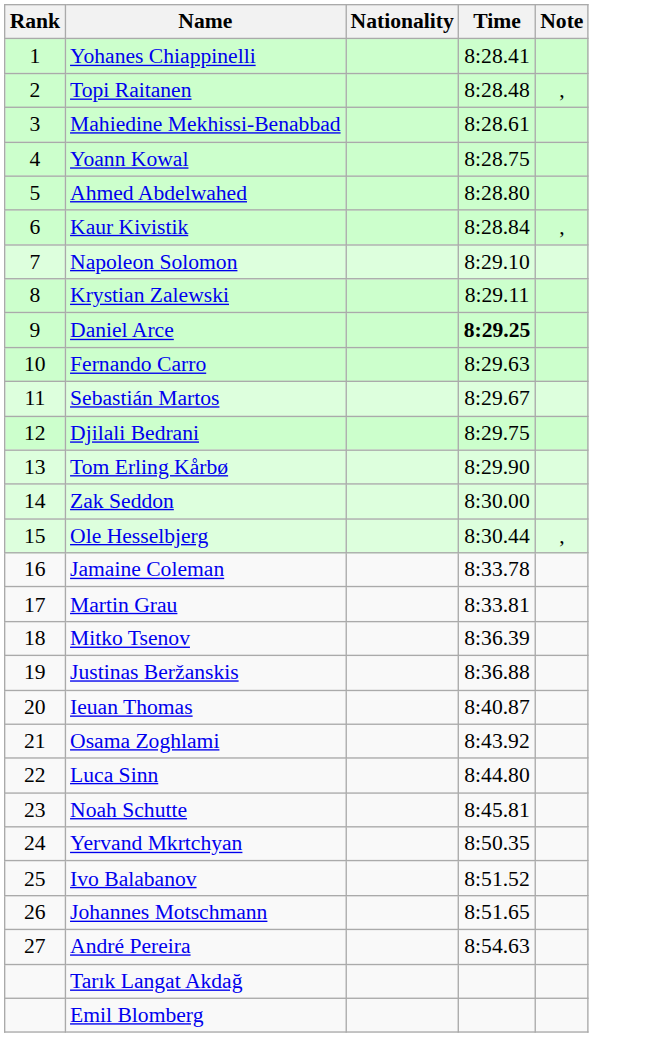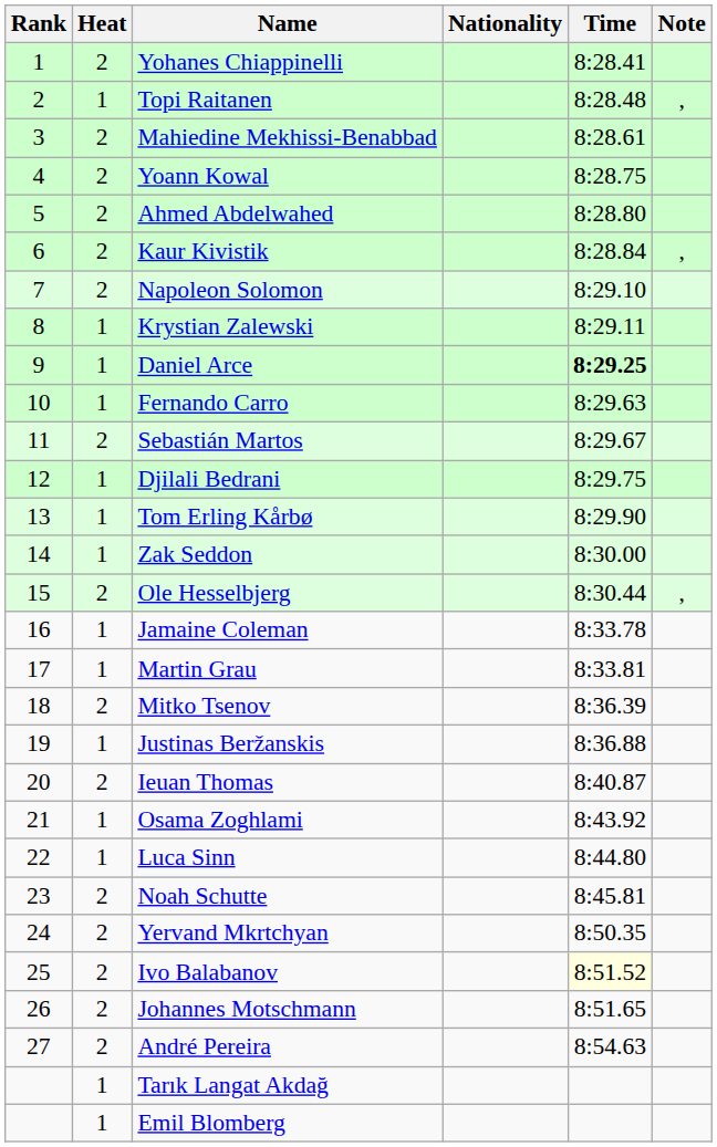 <table class="wikitable sortable" style="text-align:center">
 <tr>
 <th>Rank</th>
+<th>Heat</th>
 <th>Name</th>
 <th>Nationality</th>
 <th>Time</th>
 <th>Note</th>
 </tr>
 <tr bgcolor=ccffcc>
 <td>1</td>
+<td>2</td>
 <td align=left><a href='#'>Yohanes Chiappinelli</a></td>
 <td align=left></td>
 <td>8:28.41</td>
 <td></td>
 </tr>
 <tr bgcolor=ccffcc>
 <td>2</td>
+<td>1</td>
 <td align=left><a href='#'>Topi Raitanen</a></td>
 <td align=left></td>
 <td>8:28.48</td>
 <td>, </td>
 </tr>
 <tr bgcolor=ccffcc>
 <td>3</td>
+<td>2</td>
 <td align=left><a href='#'>Mahiedine Mekhissi-Benabbad</a></td>
 <td align=left></td>
 <td>8:28.61</td>
 <td></td>
 </tr>
 <tr bgcolor=ccffcc>
 <td>4</td>
+<td>2</td>
 <td align=left><a href='#'>Yoann Kowal</a></td>
 <td align=left></td>
 <td>8:28.75</td>
 <td></td>
 </tr>
 <tr bgcolor=ccffcc>
 <td>5</td>
+<td>2</td>
 <td align=left><a href='#'>Ahmed Abdelwahed</a></td>
 <td align=left></td>
 <td>8:28.80</td>
 <td></td>
 </tr>
 <tr bgcolor=ccffcc>
 <td>6</td>
+<td>2</td>
 <td align=left><a href='#'>Kaur Kivistik</a></td>
 <td align=left></td>
 <td>8:28.84</td>
 <td>, <strong></strong></td>
 </tr>
 <tr bgcolor=ddffdd>
 <td>7</td>
+<td>2</td>
 <td align=left><a href='#'>Napoleon Solomon</a></td>
 <td align=left></td>
 <td>8:29.10</td>
 <td></td>
 </tr>
 <tr bgcolor=ccffcc>
 <td>8</td>
+<td>1</td>
 <td align=left><a href='#'>Krystian Zalewski</a></td>
 <td align=left></td>
 <td>8:29.11</td>
 <td></td>
 </tr>
 <tr bgcolor=ccffcc>
 <td>9</td>
+<td>1</td>
 <td align=left><a href='#'>Daniel Arce</a></td>
 <td align=left></td>
 <td><strong>8:29.25</strong></td>
 <td></td>
 </tr>
 <tr bgcolor=ccffcc>
 <td>10</td>
+<td>1</td>
 <td align=left><a href='#'>Fernando Carro</a></td>
 <td align=left></td>
 <td>8:29.63</td>
 <td></td>
 </tr>
 <tr bgcolor=ddffdd>
 <td>11</td>
+<td>2</td>
 <td align=left><a href='#'>Sebastián Martos</a></td>
 <td align=left></td>
 <td>8:29.67</td>
 <td></td>
 </tr>
 <tr bgcolor=ccffcc>
 <td>12</td>
+<td>1</td>
 <td align=left><a href='#'>Djilali Bedrani</a></td>
 <td align=left></td>
 <td>8:29.75</td>
 <td></td>
 </tr>
 <tr bgcolor=ddffdd>
 <td>13</td>
+<td>1</td>
 <td align=left><a href='#'>Tom Erling Kårbø</a></td>
 <td align=left></td>
 <td>8:29.90</td>
 <td></td>
 </tr>
 <tr bgcolor=ddffdd>
 <td>14</td>
+<td>1</td>
 <td align=left><a href='#'>Zak Seddon</a></td>
 <td align=left></td>
 <td>8:30.00</td>
 <td></td>
 </tr>
 <tr bgcolor=ddffdd>
 <td>15</td>
+<td>2</td>
 <td align=left><a href='#'>Ole Hesselbjerg</a></td>
 <td align=left></td>
 <td>8:30.44</td>
 <td>, </td>
 </tr>
 <tr>
 <td>16</td>
+<td>1</td>
 <td align=left><a href='#'>Jamaine Coleman</a></td>
 <td align=left></td>
 <td>8:33.78</td>
 <td></td>
 </tr>
 <tr>
 <td>17</td>
+<td>1</td>
 <td align=left><a href='#'>Martin Grau</a></td>
 <td align=left></td>
 <td>8:33.81</td>
 <td></td>
 </tr>
 <tr>
 <td>18</td>
+<td>2</td>
 <td align=left><a href='#'>Mitko Tsenov</a></td>
 <td align=left></td>
 <td>8:36.39</td>
 <td></td>
 </tr>
 <tr>
 <td>19</td>
+<td>1</td>
 <td align=left><a href='#'>Justinas Beržanskis</a></td>
 <td align=left></td>
 <td>8:36.88</td>
 <td></td>
 </tr>
 <tr>
 <td>20</td>
+<td>2</td>
 <td align=left><a href='#'>Ieuan Thomas</a></td>
 <td align=left></td>
 <td>8:40.87</td>
 <td></td>
 </tr>
 <tr>
 <td>21</td>
+<td>1</td>
 <td align=left><a href='#'>Osama Zoghlami</a></td>
 <td align=left></td>
 <td>8:43.92</td>
 <td></td>
 </tr>
 <tr>
 <td>22</td>
+<td>1</td>
 <td align=left><a href='#'>Luca Sinn</a></td>
 <td align=left></td>
 <td>8:44.80</td>
 <td></td>
 </tr>
 <tr>
 <td>23</td>
+<td>2</td>
 <td align=left><a href='#'>Noah Schutte</a></td>
 <td align=left></td>
 <td>8:45.81</td>
 <td></td>
 </tr>
 <tr>
 <td>24</td>
+<td>2</td>
 <td align=left><a href='#'>Yervand Mkrtchyan</a></td>
 <td align=left></td>
 <td>8:50.35</td>
 <td></td>
 </tr>
 <tr>
 <td>25</td>
+<td>2</td>
 <td align=left><a href='#'>Ivo Balabanov</a></td>
 <td align=left></td>
-<td>8:51.52</td>
+<td style="background: lightyellow;">8:51.52</td>
 <td></td>
 </tr>
 <tr>
 <td>26</td>
+<td>2</td>
 <td align=left><a href='#'>Johannes Motschmann</a></td>
 <td align=left></td>
 <td>8:51.65</td>
 <td></td>
 </tr>
 <tr>
 <td>27</td>
+<td>2</td>
 <td align=left><a href='#'>André Pereira</a></td>
 <td align=left></td>
 <td>8:54.63</td>
 <td></td>
 </tr>
 <tr>
 <td></td>
+<td>1</td>
 <td align=left><a href='#'>Tarık Langat Akdağ</a></td>
 <td align=left></td>
 <td></td>
 <td></td>
 </tr>
 <tr>
 <td></td>
+<td>1</td>
 <td align=left><a href='#'>Emil Blomberg</a></td>
 <td align=left></td>
 <td></td>
 <td></td>
 </tr>
 </table>
